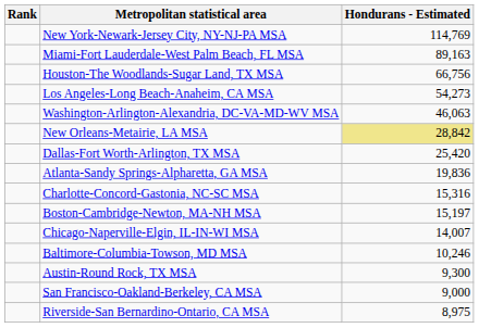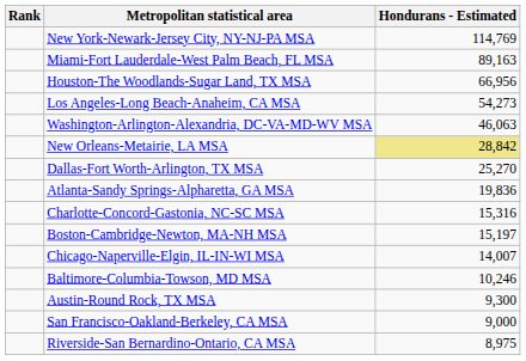 <table class="wikitable sortable">
 <tr>
 <th>Rank</th>
 <th>Metropolitan statistical area</th>
 <th>Hondurans - Estimated</th>
 </tr>
 <tr>
 <td align=center></td>
 <td><a href='#'>New York-Newark-Jersey City, NY-NJ-PA MSA</a></td>
 <td align=right>114,769</td>
 </tr>
 <tr>
 <td align=center></td>
 <td><a href='#'>Miami-Fort Lauderdale-West Palm Beach, FL MSA</a></td>
 <td align=right>89,163</td>
 </tr>
 <tr>
 <td align=center></td>
 <td><a href='#'>Houston-The Woodlands-Sugar Land, TX MSA</a></td>
-<td align=right>66,756</td>
+<td align=right>66,956</td>
 </tr>
 <tr>
 <td align=center></td>
 <td><a href='#'>Los Angeles-Long Beach-Anaheim, CA MSA</a></td>
 <td align=right>54,273</td>
 </tr>
 <tr>
 <td align=center></td>
 <td><a href='#'>Washington-Arlington-Alexandria, DC-VA-MD-WV MSA</a></td>
 <td align=right>46,063</td>
 </tr>
 <tr>
 <td align=center></td>
 <td><a href='#'>New Orleans-Metairie, LA MSA</a></td>
 <td align=right style="background: khaki;">28,842</td>
 </tr>
 <tr>
 <td align=center></td>
 <td><a href='#'>Dallas-Fort Worth-Arlington, TX MSA</a></td>
-<td align=right>25,420</td>
+<td align=right>25,270</td>
 </tr>
 <tr>
 <td align=center></td>
 <td><a href='#'>Atlanta-Sandy Springs-Alpharetta, GA MSA</a></td>
 <td align=right>19,836</td>
 </tr>
 <tr>
 <td align=center></td>
 <td><a href='#'>Charlotte-Concord-Gastonia, NC-SC MSA</a></td>
 <td align=right>15,316</td>
 </tr>
 <tr>
 <td align=center></td>
 <td><a href='#'>Boston-Cambridge-Newton, MA-NH MSA</a></td>
 <td align=right>15,197</td>
 </tr>
 <tr>
 <td align=center></td>
 <td><a href='#'>Chicago-Naperville-Elgin, IL-IN-WI MSA</a></td>
 <td align=right>14,007</td>
 </tr>
 <tr>
 <td align=center></td>
 <td><a href='#'>Baltimore-Columbia-Towson, MD MSA</a></td>
 <td align=right>10,246</td>
 </tr>
 <tr>
 <td align=center></td>
 <td><a href='#'>Austin-Round Rock, TX MSA</a></td>
 <td align=right>9,300</td>
 </tr>
 <tr>
 <td align=center></td>
 <td><a href='#'>San Francisco-Oakland-Berkeley, CA MSA</a></td>
 <td align=right>9,000</td>
 </tr>
 <tr>
 <td align=center></td>
 <td><a href='#'>Riverside-San Bernardino-Ontario, CA MSA</a></td>
 <td align=right>8,975</td>
 </tr>
 </table>
